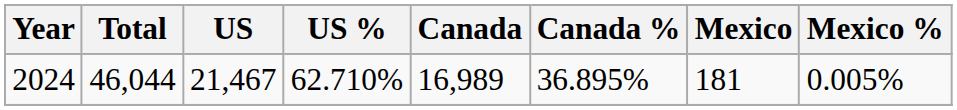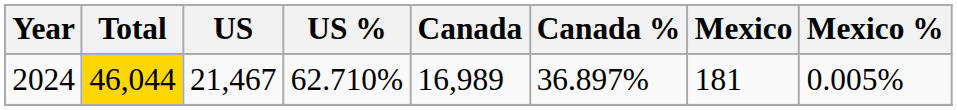 <table class="wikitable">
 <tr>
 <th>Year</th>
 <th>Total</th>
 <th>US</th>
 <th>US %</th>
 <th>Canada</th>
 <th>Canada %</th>
 <th>Mexico</th>
 <th>Mexico %</th>
 </tr>
 <tr>
 <td>2024</td>
-<td>46,044</td>
+<td style="background: gold;">46,044</td>
 <td>21,467</td>
 <td>62.710%</td>
 <td>16,989</td>
-<td>36.895%</td>
+<td>36.897%</td>
 <td>181</td>
 <td>0.005%</td>
 </tr>
 <tr>
 </tr>
 </table>
